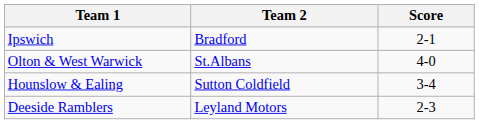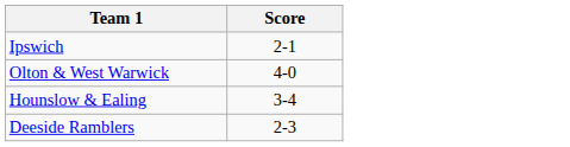 <table class="wikitable" style="font-size: 100%">
 <tr>
 <th width=200>Team 1</th>
-<th width=200>Team 2</th>
 <th width=100>Score</th>
 </tr>
 <tr>
 <td><a href='#'>Ipswich</a></td>
-<td><a href='#'>Bradford</a></td>
 <td 8-0 align=center>2-1</td>
 </tr>
 <tr>
 <td><a href='#'>Olton & West Warwick</a></td>
-<td><a href='#'>St.Albans</a></td>
 <td align=center>4-0</td>
 </tr>
 <tr>
 <td><a href='#'>Hounslow & Ealing</a></td>
-<td><a href='#'>Sutton Coldfield</a></td>
 <td align=center>3-4</td>
 </tr>
 <tr>
 <td><a href='#'>Deeside Ramblers</a></td>
-<td><a href='#'>Leyland Motors</a></td>
 <td align=center>2-3</td>
 </tr>
 </table>
